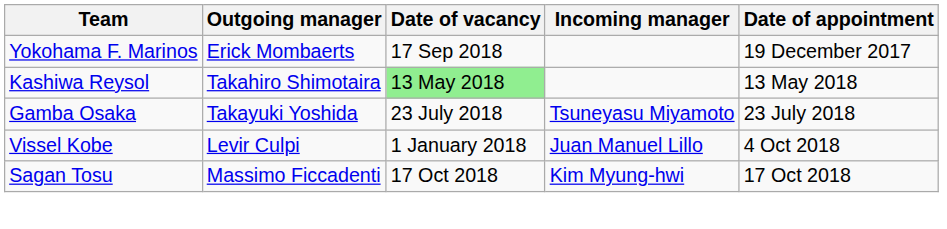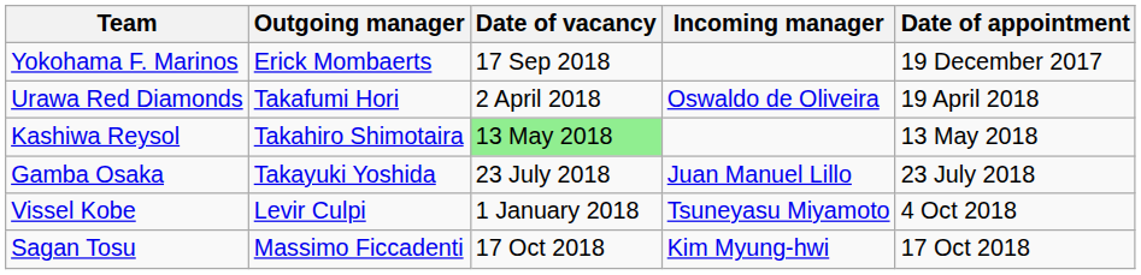 <table class="wikitable sortable">
 <tr>
 <th>Team</th>
 <th>Outgoing manager</th>
 <th>Date of vacancy</th>
 <th>Incoming manager</th>
 <th>Date of appointment</th>
 </tr>
 <tr>
 <td><a href='#'>Yokohama F. Marinos</a></td>
 <td> <a href='#'>Erick Mombaerts</a></td>
 <td>17 Sep 2018</td>
 <td> </td>
 <td>19 December 2017</td>
 </tr>
 <tr>
+<td><a href='#'>Urawa Red Diamonds</a></td>
+<td> <a href='#'>Takafumi Hori</a></td>
+<td>2 April 2018</td>
+<td> <a href='#'>Oswaldo de Oliveira</a></td>
+<td>19 April 2018</td>
+</tr>
+<tr>
 <td><a href='#'>Kashiwa Reysol</a></td>
 <td> <a href='#'>Takahiro Shimotaira</a></td>
 <td style="background: lightgreen;">13 May 2018</td>
 <td> </td>
 <td>13 May 2018</td>
 </tr>
 <tr>
 <td><a href='#'>Gamba Osaka</a></td>
 <td> <a href='#'>Takayuki Yoshida</a></td>
 <td>23 July 2018</td>
-<td> <a href='#'>Tsuneyasu Miyamoto</a></td>
+<td> <a href='#'>Juan Manuel Lillo</a></td>
 <td>23 July 2018</td>
 </tr>
 <tr>
 <td><a href='#'>Vissel Kobe</a></td>
 <td> <a href='#'>Levir Culpi</a></td>
 <td>1 January 2018</td>
-<td> <a href='#'>Juan Manuel Lillo</a></td>
+<td> <a href='#'>Tsuneyasu Miyamoto</a></td>
 <td>4 Oct 2018</td>
 </tr>
 <tr>
 <td><a href='#'>Sagan Tosu</a></td>
 <td> <a href='#'>Massimo Ficcadenti</a></td>
 <td>17 Oct 2018</td>
 <td> <a href='#'>Kim Myung-hwi</a></td>
 <td>17 Oct 2018</td>
 </tr>
 </table>
